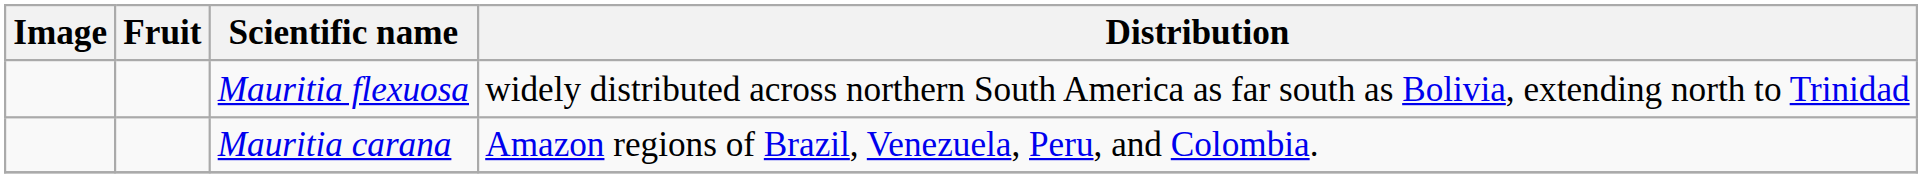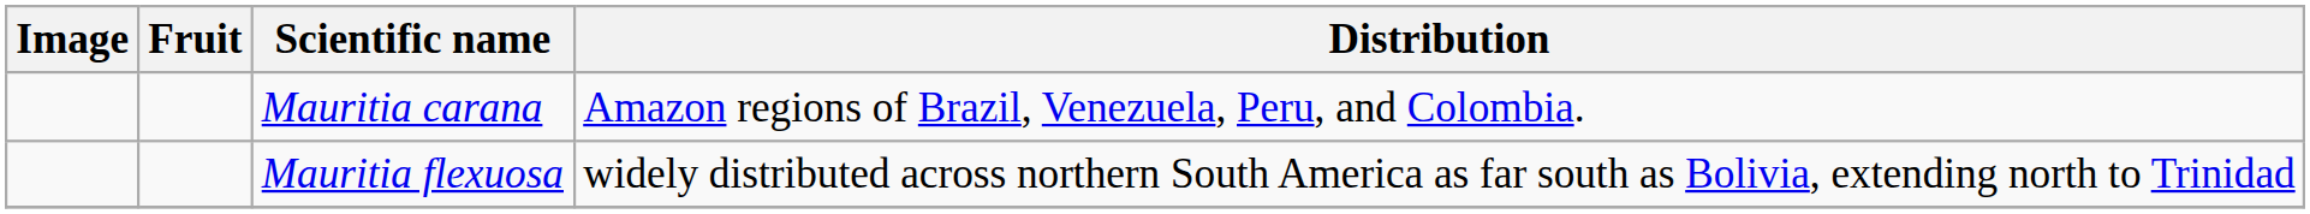 <table class="wikitable">
 <tr>
 <th>Image</th>
 <th>Fruit</th>
 <th>Scientific name</th>
 <th>Distribution</th>
 </tr>
 <tr>
 <td></td>
 <td></td>
+<td><em><a href='#'>Mauritia carana</a></em></td>
+<td><a href='#'>Amazon</a> regions of <a href='#'>Brazil</a>, <a href='#'>Venezuela</a>, <a href='#'>Peru</a>, and <a href='#'>Colombia</a>.</td>
+</tr>
+<tr>
+<td></td>
+<td></td>
 <td><em><a href='#'>Mauritia flexuosa</a></em></td>
 <td>widely distributed across northern South America as far south as <a href='#'>Bolivia</a>, extending north to <a href='#'>Trinidad</a></td>
 </tr>
 <tr>
-<td></td>
-<td></td>
-<td><em><a href='#'>Mauritia carana</a></em></td>
-<td><a href='#'>Amazon</a> regions of <a href='#'>Brazil</a>, <a href='#'>Venezuela</a>, <a href='#'>Peru</a>, and <a href='#'>Colombia</a>.</td>
-</tr>
-<tr>
 </tr>
 </table>
